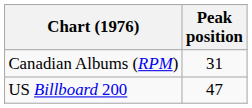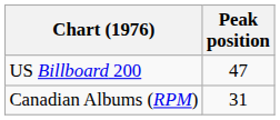 <table class="wikitable sortable">
 <tr>
 <th scope="col">Chart (1976)</th>
 <th scope="col">Peak<br>position</th>
 </tr>
 <tr>
+<td>US <a href='#'><em>Billboard</em> 200</a></td>
+<td align="center">47</td>
+</tr>
+<tr>
 <td>Canadian Albums (<em><a href='#'>RPM</a></em>)</td>
 <td align="center">31</td>
 </tr>
-<tr>
-<td>US <a href='#'><em>Billboard</em> 200</a></td>
-<td align="center">47</td>
-</tr>
 </table>
